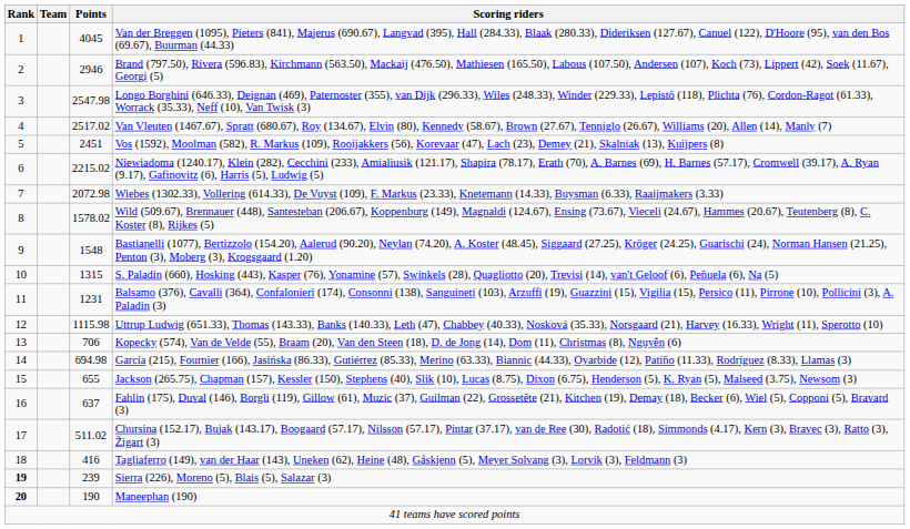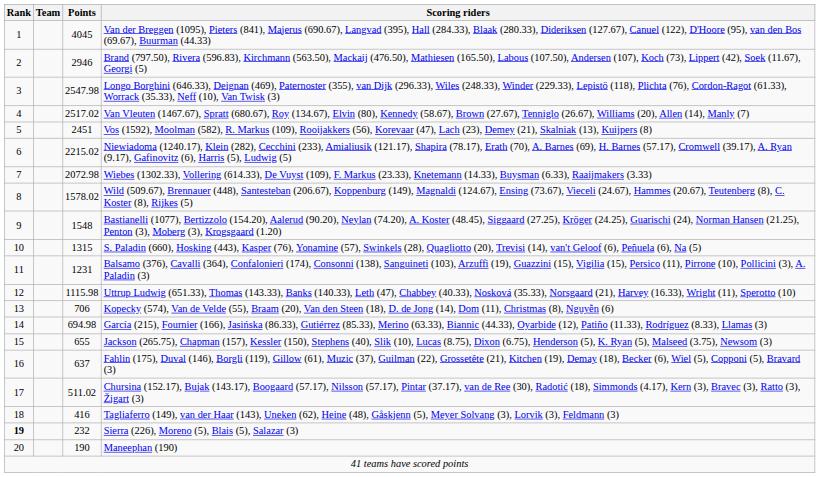 <table class="wikitable">
 <tr style="background:#ccf;">
 <th>Rank</th>
 <th>Team</th>
 <th>Points</th>
 <th>Scoring riders</th>
 </tr>
 <tr>
 <td align=center>1</td>
 <td></td>
 <td align=center>4045</td>
 <td><a href='#'>Van der Breggen</a> (1095), <a href='#'>Pieters</a> (841), <a href='#'>Majerus</a> (690.67), <a href='#'>Langvad</a> (395), <a href='#'>Hall</a> (284.33), <a href='#'>Blaak</a> (280.33), <a href='#'>Dideriksen</a> (127.67), <a href='#'>Canuel</a> (122), <a href='#'>D'Hoore</a> (95), <a href='#'>van den Bos</a> (69.67), <a href='#'>Buurman</a> (44.33)</td>
 </tr>
 <tr>
 <td align=center>2</td>
 <td></td>
 <td align=center>2946</td>
 <td><a href='#'>Brand</a> (797.50), <a href='#'>Rivera</a> (596.83), <a href='#'>Kirchmann</a> (563.50), <a href='#'>Mackaij</a> (476.50), <a href='#'>Mathiesen</a> (165.50), <a href='#'>Labous</a> (107.50), <a href='#'>Andersen</a> (107), <a href='#'>Koch</a> (73), <a href='#'>Lippert</a> (42), <a href='#'>Soek</a> (11.67), <a href='#'>Georgi</a> (5)</td>
 </tr>
 <tr>
 <td align=center>3</td>
 <td></td>
 <td align=center>2547.98</td>
 <td><a href='#'>Longo Borghini</a> (646.33), <a href='#'>Deignan</a> (469), <a href='#'>Paternoster</a> (355), <a href='#'>van Dijk</a> (296.33), <a href='#'>Wiles</a> (248.33), <a href='#'>Winder</a> (229.33), <a href='#'>Lepistö</a> (118), <a href='#'>Plichta</a> (76), <a href='#'>Cordon-Ragot</a> (61.33), <a href='#'>Worrack</a> (35.33), <a href='#'>Neff</a> (10), <a href='#'>Van Twisk</a> (3)</td>
 </tr>
 <tr>
 <td align=center>4</td>
 <td></td>
 <td align=center>2517.02</td>
 <td><a href='#'>Van Vleuten</a> (1467.67), <a href='#'>Spratt</a> (680.67), <a href='#'>Roy</a> (134.67), <a href='#'>Elvin</a> (80), <a href='#'>Kennedy</a> (58.67), <a href='#'>Brown</a> (27.67), <a href='#'>Tenniglo</a> (26.67), <a href='#'>Williams</a> (20), <a href='#'>Allen</a> (14), <a href='#'>Manly</a> (7)</td>
 </tr>
 <tr>
 <td align=center>5</td>
 <td></td>
 <td align=center>2451</td>
 <td><a href='#'>Vos</a> (1592), <a href='#'>Moolman</a> (582), <a href='#'>R. Markus</a> (109), <a href='#'>Rooijakkers</a> (56), <a href='#'>Korevaar</a> (47), <a href='#'>Lach</a> (23), <a href='#'>Demey</a> (21), <a href='#'>Skalniak</a> (13), <a href='#'>Kuijpers</a> (8)</td>
 </tr>
 <tr>
 <td align=center>6</td>
 <td></td>
 <td align=center>2215.02</td>
 <td><a href='#'>Niewiadoma</a> (1240.17), <a href='#'>Klein</a> (282), <a href='#'>Cecchini</a> (233), <a href='#'>Amialiusik</a> (121.17), <a href='#'>Shapira</a> (78.17), <a href='#'>Erath</a> (70), <a href='#'>A. Barnes</a> (69), <a href='#'>H. Barnes</a> (57.17), <a href='#'>Cromwell</a> (39.17), <a href='#'>A. Ryan</a> (9.17), <a href='#'>Gafinovitz</a> (6), <a href='#'>Harris</a> (5), <a href='#'>Ludwig</a> (5)</td>
 </tr>
 <tr>
 <td align=center>7</td>
 <td></td>
 <td align=center>2072.98</td>
 <td><a href='#'>Wiebes</a> (1302.33), <a href='#'>Vollering</a> (614.33), <a href='#'>De Vuyst</a> (109), <a href='#'>F. Markus</a> (23.33), <a href='#'>Knetemann</a> (14.33), <a href='#'>Buysman</a> (6.33), <a href='#'>Raaijmakers</a> (3.33)</td>
 </tr>
 <tr>
 <td align=center>8</td>
 <td></td>
 <td align=center>1578.02</td>
 <td><a href='#'>Wild</a> (509.67), <a href='#'>Brennauer</a> (448), <a href='#'>Santesteban</a> (206.67), <a href='#'>Koppenburg</a> (149), <a href='#'>Magnaldi</a> (124.67), <a href='#'>Ensing</a> (73.67), <a href='#'>Vieceli</a> (24.67), <a href='#'>Hammes</a> (20.67), <a href='#'>Teutenberg</a> (8), <a href='#'>C. Koster</a> (8), <a href='#'>Rijkes</a> (5)</td>
 </tr>
 <tr>
 <td align=center>9</td>
 <td></td>
 <td align=center>1548</td>
 <td><a href='#'>Bastianelli</a> (1077), <a href='#'>Bertizzolo</a> (154.20), <a href='#'>Aalerud</a> (90.20), <a href='#'>Neylan</a> (74.20), <a href='#'>A. Koster</a> (48.45), <a href='#'>Siggaard</a> (27.25), <a href='#'>Kröger</a> (24.25), <a href='#'>Guarischi</a> (24), <a href='#'>Norman Hansen</a> (21.25), <a href='#'>Penton</a> (3), <a href='#'>Moberg</a> (3), <a href='#'>Krogsgaard</a> (1.20)</td>
 </tr>
 <tr>
 <td align=center>10</td>
 <td></td>
 <td align=center>1315</td>
 <td><a href='#'>S. Paladin</a> (660), <a href='#'>Hosking</a> (443), <a href='#'>Kasper</a> (76), <a href='#'>Yonamine</a> (57), <a href='#'>Swinkels</a> (28), <a href='#'>Quagliotto</a> (20), <a href='#'>Trevisi</a> (14), <a href='#'>van't Geloof</a> (6), <a href='#'>Peñuela</a> (6), <a href='#'>Na</a> (5)</td>
 </tr>
 <tr>
 <td align=center>11</td>
 <td></td>
 <td align=center>1231</td>
 <td><a href='#'>Balsamo</a> (376), <a href='#'>Cavalli</a> (364), <a href='#'>Confalonieri</a> (174), <a href='#'>Consonni</a> (138), <a href='#'>Sanguineti</a> (103), <a href='#'>Arzuffi</a> (19), <a href='#'>Guazzini</a> (15), <a href='#'>Vigilia</a> (15), <a href='#'>Persico</a> (11), <a href='#'>Pirrone</a> (10), <a href='#'>Pollicini</a> (3), <a href='#'>A. Paladin</a> (3)</td>
 </tr>
 <tr>
 <td align=center>12</td>
 <td></td>
 <td align=center>1115.98</td>
 <td><a href='#'>Uttrup Ludwig</a> (651.33), <a href='#'>Thomas</a> (143.33), <a href='#'>Banks</a> (140.33), <a href='#'>Leth</a> (47), <a href='#'>Chabbey</a> (40.33), <a href='#'>Nosková</a> (35.33), <a href='#'>Norsgaard</a> (21), <a href='#'>Harvey</a> (16.33), <a href='#'>Wright</a> (11), <a href='#'>Sperotto</a> (10)</td>
 </tr>
 <tr>
 <td align=center>13</td>
 <td></td>
 <td align=center>706</td>
 <td><a href='#'>Kopecky</a> (574), <a href='#'>Van de Velde</a> (55), <a href='#'>Braam</a> (20), <a href='#'>Van den Steen</a> (18), <a href='#'>D. de Jong</a> (14), <a href='#'>Dom</a> (11), <a href='#'>Christmas</a> (8), <a href='#'>Nguyễn</a> (6)</td>
 </tr>
 <tr>
 <td align=center>14</td>
 <td></td>
 <td align=center>694.98</td>
 <td><a href='#'>García</a> (215), <a href='#'>Fournier</a> (166), <a href='#'>Jasińska</a> (86.33), <a href='#'>Gutiérrez</a> (85.33), <a href='#'>Merino</a> (63.33), <a href='#'>Biannic</a> (44.33), <a href='#'>Oyarbide</a> (12), <a href='#'>Patiño</a> (11.33), <a href='#'>Rodríguez</a> (8.33), <a href='#'>Llamas</a> (3)</td>
 </tr>
 <tr>
 <td align=center>15</td>
 <td></td>
 <td align=center>655</td>
 <td><a href='#'>Jackson</a> (265.75), <a href='#'>Chapman</a> (157), <a href='#'>Kessler</a> (150), <a href='#'>Stephens</a> (40), <a href='#'>Slik</a> (10), <a href='#'>Lucas</a> (8.75), <a href='#'>Dixon</a> (6.75), <a href='#'>Henderson</a> (5), <a href='#'>K. Ryan</a> (5), <a href='#'>Malseed</a> (3.75), <a href='#'>Newsom</a> (3)</td>
 </tr>
 <tr>
 <td align=center>16</td>
 <td></td>
 <td align=center>637</td>
 <td><a href='#'>Fahlin</a> (175), <a href='#'>Duval</a> (146), <a href='#'>Borgli</a> (119), <a href='#'>Gillow</a> (61), <a href='#'>Muzic</a> (37), <a href='#'>Guilman</a> (22), <a href='#'>Grossetête</a> (21), <a href='#'>Kitchen</a> (19), <a href='#'>Demay</a> (18), <a href='#'>Becker</a> (6), <a href='#'>Wiel</a> (5), <a href='#'>Copponi</a> (5), <a href='#'>Bravard</a> (3)</td>
 </tr>
 <tr>
 <td align=center>17</td>
 <td></td>
 <td align=center>511.02</td>
 <td><a href='#'>Chursina</a> (152.17), <a href='#'>Bujak</a> (143.17), <a href='#'>Boogaard</a> (57.17), <a href='#'>Nilsson</a> (57.17), <a href='#'>Pintar</a> (37.17), <a href='#'>van de Ree</a> (30), <a href='#'>Radotić</a> (18), <a href='#'>Simmonds</a> (4.17), <a href='#'>Kern</a> (3), <a href='#'>Bravec</a> (3), <a href='#'>Ratto</a> (3), <a href='#'>Žigart</a> (3)</td>
 </tr>
 <tr>
 <td align=center>18</td>
 <td></td>
 <td align=center>416</td>
 <td><a href='#'>Tagliaferro</a> (149), <a href='#'>van der Haar</a> (143), <a href='#'>Uneken</a> (62), <a href='#'>Heine</a> (48), <a href='#'>Gåskjenn</a> (5), <a href='#'>Meyer Solvang</a> (3), <a href='#'>Lorvik</a> (3), <a href='#'>Feldmann</a> (3)</td>
 </tr>
 <tr>
 <td align=center><strong>19</strong></td>
 <td></td>
-<td align=center>239</td>
+<td align=center>232</td>
 <td><a href='#'>Sierra</a> (226), <a href='#'>Moreno</a> (5), <a href='#'>Blais</a> (5), <a href='#'>Salazar</a> (3)</td>
 </tr>
 <tr>
-<td align=center><strong>20</strong></td>
+<td align=center>20</td>
 <td></td>
 <td align=center>190</td>
 <td><a href='#'>Maneephan</a> (190)</td>
 </tr>
 <tr>
 <td colspan=4 align=center><em>41 teams have scored points</em></td>
 </tr>
 </table>
